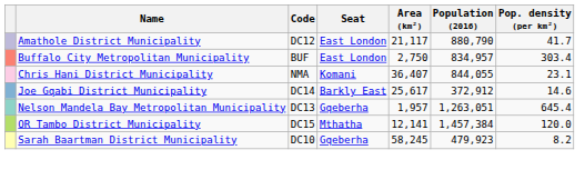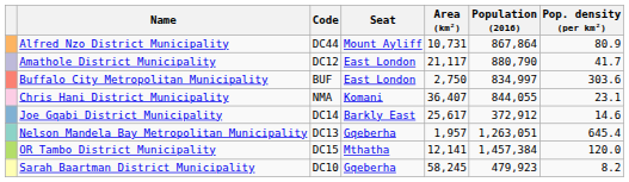 <table class="wikitable sortable">
 <tr>
 <th class="unsortable"> </th>
 <th>Name</th>
 <th>Code</th>
 <th>Seat</th>
 <th>Area<br><small>(km²)</small></th>
 <th>Population<br><small>(2016)</small></th>
 <th>Pop. density<br><small>(per km²)</small></th>
+</tr>
+<tr>
+<td style="text-align:center;background-color:#FDB462"></td>
+<td><a href='#'>Alfred Nzo District Municipality</a></td>
+<td>DC44</td>
+<td><a href='#'>Mount Ayliff</a></td>
+<td style="text-align:right">10,731</td>
+<td style="text-align:right">867,864</td>
+<td style="text-align:right">80.9</td>
 </tr>
 <tr>
 <td style="text-align:center;background-color:#BEBADA"></td>
 <td><a href='#'>Amathole District Municipality</a></td>
 <td>DC12</td>
 <td><a href='#'>East London</a></td>
 <td style="text-align:right">21,117</td>
 <td style="text-align:right">880,790</td>
 <td style="text-align:right">41.7</td>
 </tr>
 <tr>
 <td style="text-align:center;background-color:#FB8072"></td>
 <td><a href='#'>Buffalo City Metropolitan Municipality</a></td>
 <td>BUF</td>
 <td><a href='#'>East London</a></td>
 <td style="text-align:right">2,750</td>
-<td style="text-align:right">834,957</td>
-<td style="text-align:right">303.4</td>
+<td style="text-align:right">834,997</td>
+<td style="text-align:right">303.6</td>
 </tr>
 <tr>
 <td style="text-align:center;background-color:#FCCDE5"></td>
 <td><a href='#'>Chris Hani District Municipality</a></td>
 <td>NMA</td>
 <td><a href='#'>Komani</a></td>
 <td style="text-align:right">36,407</td>
 <td style="text-align:right">844,055</td>
 <td style="text-align:right">23.1</td>
 </tr>
 <tr>
 <td style="text-align:center;background-color:#80B1D3"></td>
 <td><a href='#'>Joe Gqabi District Municipality</a></td>
 <td>DC14</td>
 <td><a href='#'>Barkly East</a></td>
 <td style="text-align:right">25,617</td>
 <td style="text-align:right">372,912</td>
 <td style="text-align:right">14.6</td>
 </tr>
 <tr>
 <td style="text-align:center;background-color:#8DD3C7"></td>
 <td><a href='#'>Nelson Mandela Bay Metropolitan Municipality</a></td>
 <td>DC13</td>
 <td><a href='#'>Gqeberha</a></td>
 <td style="text-align:right">1,957</td>
 <td style="text-align:right">1,263,051</td>
 <td style="text-align:right">645.4</td>
 </tr>
 <tr>
 <td style="text-align:center;background-color:#B3DE69"></td>
 <td><a href='#'>OR Tambo District Municipality</a></td>
 <td>DC15</td>
 <td><a href='#'>Mthatha</a></td>
 <td style="text-align:right">12,141</td>
 <td style="text-align:right">1,457,384</td>
 <td style="text-align:right">120.0</td>
 </tr>
 <tr>
 <td style="text-align:center;background-color:#FFFFB3"></td>
 <td><a href='#'>Sarah Baartman District Municipality</a></td>
 <td>DC10</td>
 <td><a href='#'>Gqeberha</a></td>
 <td style="text-align:right">58,245</td>
 <td style="text-align:right">479,923</td>
 <td style="text-align:right">8.2</td>
 </tr>
 </table>
